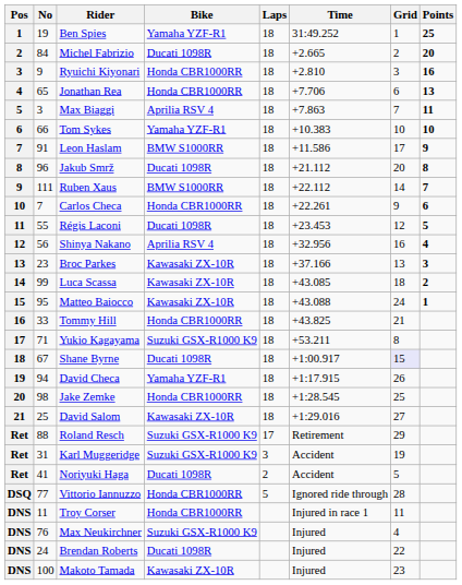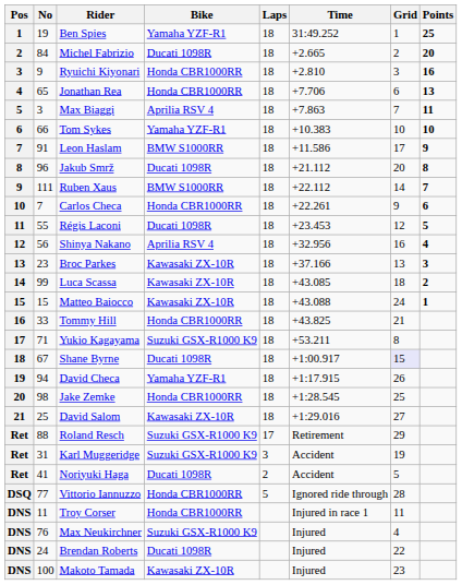 <table class="wikitable" style="font-size: 95%;">
 <tr>
 <th>Pos</th>
 <th>No</th>
 <th>Rider</th>
 <th>Bike</th>
 <th>Laps</th>
 <th>Time</th>
 <th>Grid</th>
 <th>Points</th>
 </tr>
 <tr>
 <th>1</th>
 <td>19</td>
 <td> <a href='#'>Ben Spies</a></td>
 <td><a href='#'>Yamaha YZF-R1</a></td>
 <td>18</td>
 <td>31:49.252</td>
 <td>1</td>
 <td><strong>25</strong></td>
 </tr>
 <tr>
 <th>2</th>
 <td>84</td>
 <td> <a href='#'>Michel Fabrizio</a></td>
 <td><a href='#'>Ducati 1098R</a></td>
 <td>18</td>
 <td>+2.665</td>
 <td>2</td>
 <td><strong>20</strong></td>
 </tr>
 <tr>
 <th>3</th>
 <td>9</td>
 <td> <a href='#'>Ryuichi Kiyonari</a></td>
 <td><a href='#'>Honda CBR1000RR</a></td>
 <td>18</td>
 <td>+2.810</td>
 <td>3</td>
 <td><strong>16</strong></td>
 </tr>
 <tr>
 <th>4</th>
 <td>65</td>
 <td> <a href='#'>Jonathan Rea</a></td>
 <td><a href='#'>Honda CBR1000RR</a></td>
 <td>18</td>
 <td>+7.706</td>
 <td>6</td>
 <td><strong>13</strong></td>
 </tr>
 <tr>
 <th>5</th>
 <td>3</td>
 <td> <a href='#'>Max Biaggi</a></td>
 <td><a href='#'>Aprilia RSV 4</a></td>
 <td>18</td>
 <td>+7.863</td>
 <td>7</td>
 <td><strong>11</strong></td>
 </tr>
 <tr>
 <th>6</th>
 <td>66</td>
 <td> <a href='#'>Tom Sykes</a></td>
 <td><a href='#'>Yamaha YZF-R1</a></td>
 <td>18</td>
 <td>+10.383</td>
 <td>10</td>
 <td><strong>10</strong></td>
 </tr>
 <tr>
 <th>7</th>
 <td>91</td>
 <td> <a href='#'>Leon Haslam</a></td>
 <td><a href='#'>BMW S1000RR</a></td>
 <td>18</td>
 <td>+11.586</td>
 <td>17</td>
 <td><strong>9</strong></td>
 </tr>
 <tr>
 <th>8</th>
 <td>96</td>
 <td> <a href='#'>Jakub Smrž</a></td>
 <td><a href='#'>Ducati 1098R</a></td>
 <td>18</td>
 <td>+21.112</td>
 <td>20</td>
 <td><strong>8</strong></td>
 </tr>
 <tr>
 <th>9</th>
 <td>111</td>
 <td> <a href='#'>Ruben Xaus</a></td>
 <td><a href='#'>BMW S1000RR</a></td>
 <td>18</td>
 <td>+22.112</td>
 <td>14</td>
 <td><strong>7</strong></td>
 </tr>
 <tr>
 <th>10</th>
 <td>7</td>
 <td> <a href='#'>Carlos Checa</a></td>
 <td><a href='#'>Honda CBR1000RR</a></td>
 <td>18</td>
 <td>+22.261</td>
 <td>9</td>
 <td><strong>6</strong></td>
 </tr>
 <tr>
 <th>11</th>
 <td>55</td>
 <td> <a href='#'>Régis Laconi</a></td>
 <td><a href='#'>Ducati 1098R</a></td>
 <td>18</td>
 <td>+23.453</td>
 <td>12</td>
 <td><strong>5</strong></td>
 </tr>
 <tr>
 <th>12</th>
 <td>56</td>
 <td> <a href='#'>Shinya Nakano</a></td>
 <td><a href='#'>Aprilia RSV 4</a></td>
 <td>18</td>
 <td>+32.956</td>
 <td>16</td>
 <td><strong>4</strong></td>
 </tr>
 <tr>
 <th>13</th>
 <td>23</td>
 <td> <a href='#'>Broc Parkes</a></td>
 <td><a href='#'>Kawasaki ZX-10R</a></td>
 <td>18</td>
 <td>+37.166</td>
 <td>13</td>
 <td><strong>3</strong></td>
 </tr>
 <tr>
 <th>14</th>
 <td>99</td>
 <td> <a href='#'>Luca Scassa</a></td>
 <td><a href='#'>Kawasaki ZX-10R</a></td>
 <td>18</td>
 <td>+43.085</td>
 <td>18</td>
 <td><strong>2</strong></td>
 </tr>
 <tr>
 <th>15</th>
-<td>95</td>
+<td>15</td>
 <td> <a href='#'>Matteo Baiocco</a></td>
 <td><a href='#'>Kawasaki ZX-10R</a></td>
 <td>18</td>
 <td>+43.088</td>
 <td>24</td>
 <td><strong>1</strong></td>
 </tr>
 <tr>
 <th>16</th>
 <td>33</td>
 <td> <a href='#'>Tommy Hill</a></td>
 <td><a href='#'>Honda CBR1000RR</a></td>
 <td>18</td>
 <td>+43.825</td>
 <td>21</td>
 <td></td>
 </tr>
 <tr>
 <th>17</th>
 <td>71</td>
 <td> <a href='#'>Yukio Kagayama</a></td>
 <td><a href='#'>Suzuki GSX-R1000 K9</a></td>
 <td>18</td>
 <td>+53.211</td>
 <td>8</td>
 <td></td>
 </tr>
 <tr>
 <th>18</th>
 <td>67</td>
 <td> <a href='#'>Shane Byrne</a></td>
 <td><a href='#'>Ducati 1098R</a></td>
 <td>18</td>
 <td>+1:00.917</td>
 <td style="background: lavender;">15</td>
 <td></td>
 </tr>
 <tr>
 <th>19</th>
 <td>94</td>
 <td> <a href='#'>David Checa</a></td>
 <td><a href='#'>Yamaha YZF-R1</a></td>
 <td>18</td>
 <td>+1:17.915</td>
 <td>26</td>
 <td></td>
 </tr>
 <tr>
 <th>20</th>
 <td>98</td>
 <td> <a href='#'>Jake Zemke</a></td>
 <td><a href='#'>Honda CBR1000RR</a></td>
 <td>18</td>
 <td>+1:28.545</td>
 <td>25</td>
 <td></td>
 </tr>
 <tr>
 <th>21</th>
 <td>25</td>
 <td> <a href='#'>David Salom</a></td>
 <td><a href='#'>Kawasaki ZX-10R</a></td>
 <td>18</td>
 <td>+1:29.016</td>
 <td>27</td>
 <td></td>
 </tr>
 <tr>
 <th>Ret</th>
 <td>88</td>
 <td> <a href='#'>Roland Resch</a></td>
 <td><a href='#'>Suzuki GSX-R1000 K9</a></td>
 <td>17</td>
 <td>Retirement</td>
 <td>29</td>
 <td></td>
 </tr>
 <tr>
 <th>Ret</th>
 <td>31</td>
 <td> <a href='#'>Karl Muggeridge</a></td>
 <td><a href='#'>Suzuki GSX-R1000 K9</a></td>
 <td>3</td>
 <td>Accident</td>
 <td>19</td>
 <td></td>
 </tr>
 <tr>
 <th>Ret</th>
 <td>41</td>
 <td> <a href='#'>Noriyuki Haga</a></td>
 <td><a href='#'>Ducati 1098R</a></td>
 <td>2</td>
 <td>Accident</td>
 <td>5</td>
 <td></td>
 </tr>
 <tr>
 <th>DSQ</th>
 <td>77</td>
 <td> <a href='#'>Vittorio Iannuzzo</a></td>
 <td><a href='#'>Honda CBR1000RR</a></td>
 <td>5</td>
 <td>Ignored ride through</td>
 <td>28</td>
 <td></td>
 </tr>
 <tr>
 <th>DNS</th>
 <td>11</td>
 <td> <a href='#'>Troy Corser</a></td>
 <td><a href='#'>Honda CBR1000RR</a></td>
 <td></td>
 <td>Injured in race 1</td>
 <td>11</td>
 <td></td>
 </tr>
 <tr>
 <th>DNS</th>
 <td>76</td>
 <td> <a href='#'>Max Neukirchner</a></td>
 <td><a href='#'>Suzuki GSX-R1000 K9</a></td>
 <td></td>
 <td>Injured</td>
 <td>4</td>
 <td></td>
 </tr>
 <tr>
 <th>DNS</th>
 <td>24</td>
 <td> <a href='#'>Brendan Roberts</a></td>
 <td><a href='#'>Ducati 1098R</a></td>
 <td></td>
 <td>Injured</td>
 <td>22</td>
 <td></td>
 </tr>
 <tr>
 <th>DNS</th>
 <td>100</td>
 <td> <a href='#'>Makoto Tamada</a></td>
 <td><a href='#'>Kawasaki ZX-10R</a></td>
 <td></td>
 <td>Injured</td>
 <td>23</td>
 <td></td>
 </tr>
 </table>
